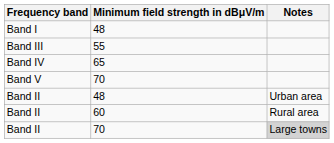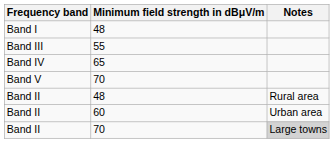 <table class="sortable wikitable">
 <tr>
 <th>Frequency band</th>
 <th>Minimum field strength in dBμV/m</th>
 <th>Notes</th>
 </tr>
 <tr>
 <td>Band I</td>
 <td>48</td>
 <td></td>
 </tr>
 <tr>
 <td>Band III</td>
 <td>55</td>
 <td></td>
 </tr>
 <tr>
 <td>Band IV</td>
 <td>65</td>
 <td></td>
 </tr>
 <tr>
 <td>Band V</td>
 <td>70</td>
 <td></td>
 </tr>
 <tr>
 <td>Band II</td>
 <td>48</td>
-<td>Urban area</td>
+<td>Rural area</td>
 </tr>
 <tr>
 <td>Band II</td>
 <td>60</td>
-<td>Rural area</td>
+<td>Urban area</td>
 </tr>
 <tr>
 <td>Band II</td>
 <td>70</td>
 <td style="background: lightgrey;">Large towns</td>
 </tr>
 </table>
